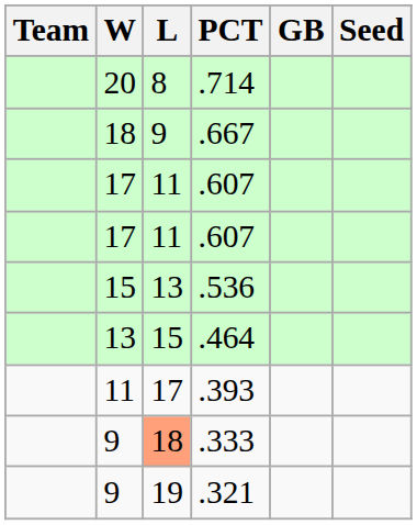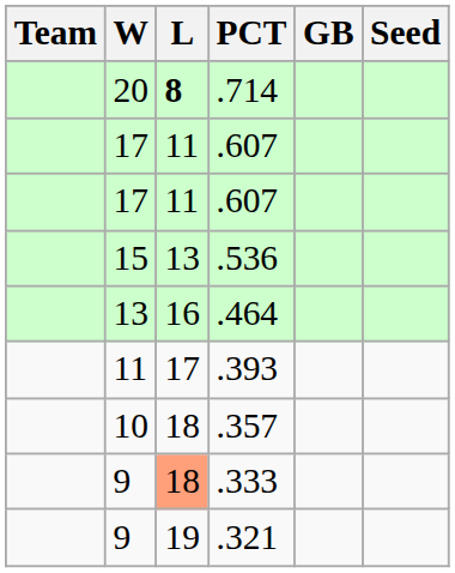 <table class=wikitable>
 <tr>
 <th>Team</th>
 <th>W</th>
 <th>L</th>
 <th>PCT</th>
 <th>GB</th>
 <th>Seed</th>
 </tr>
 <tr bgcolor=#ccffcc>
 <td></td>
 <td>20</td>
-<td>8</td>
+<td><strong>8</strong></td>
 <td>.714</td>
-<td></td>
-<td></td>
-</tr>
-<tr bgcolor=#ccffcc>
-<td></td>
-<td>18</td>
-<td>9</td>
-<td>.667</td>
 <td></td>
 <td></td>
 </tr>
 <tr bgcolor=#ccffcc>
 <td></td>
 <td>17</td>
 <td>11</td>
 <td>.607</td>
 <td></td>
 <td></td>
 </tr>
 <tr bgcolor=#ccffcc>
 <td></td>
 <td>17</td>
 <td>11</td>
 <td>.607</td>
 <td></td>
 <td></td>
 </tr>
 <tr bgcolor=#ccffcc>
 <td></td>
 <td>15</td>
 <td>13</td>
 <td>.536</td>
 <td></td>
 <td></td>
 </tr>
 <tr bgcolor=#ccffcc>
 <td></td>
 <td>13</td>
-<td>15</td>
+<td>16</td>
 <td>.464</td>
 <td></td>
 <td></td>
 </tr>
 <tr>
 <td></td>
 <td>11</td>
 <td>17</td>
 <td>.393</td>
+<td></td>
+<td></td>
+</tr>
+<tr>
+<td></td>
+<td>10</td>
+<td>18</td>
+<td>.357</td>
 <td></td>
 <td></td>
 </tr>
 <tr>
 <td></td>
 <td>9</td>
 <td style="background: lightsalmon;">18</td>
 <td>.333</td>
 <td></td>
 <td></td>
 </tr>
 <tr>
 <td></td>
 <td>9</td>
 <td>19</td>
 <td>.321</td>
 <td></td>
 <td></td>
 </tr>
 </table>
